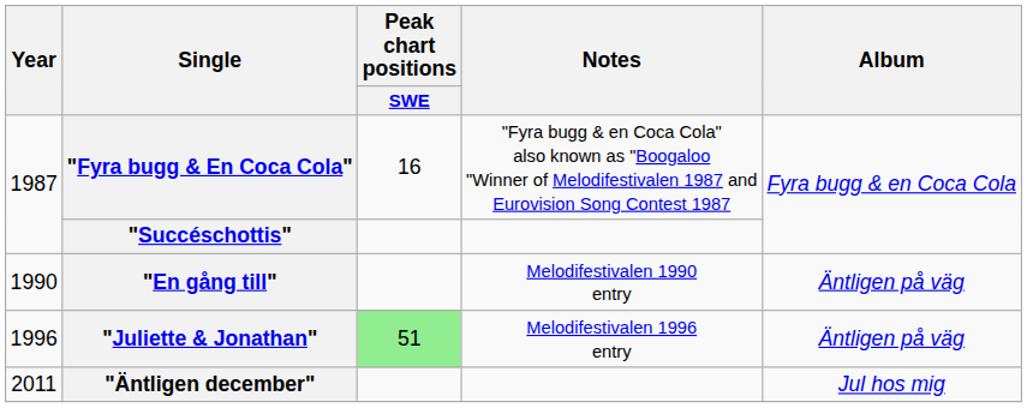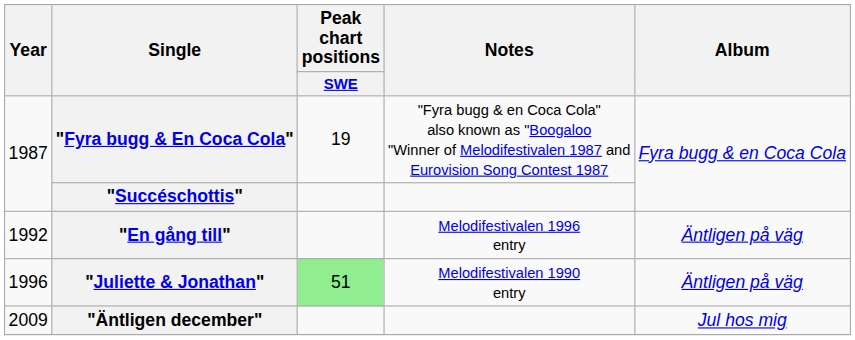 <table class="wikitable plainrowheaders" style="text-align:center;" border="1">
 <tr>
 <th scope="col" rowspan="2">Year</th>
 <th scope="col" rowspan="2">Single</th>
 <th scope="col" colspan="1">Peak chart positions</th>
 <th scope="col" rowspan="2">Notes</th>
 <th scope="col" rowspan="2">Album</th>
 </tr>
 <tr>
 <th scope="col" style="width:3em;font-size:85%;"><a href='#'>SWE</a><br></th>
 </tr>
 <tr>
 <td rowspan=2>1987</td>
 <th scope="row">"<a href='#'>Fyra bugg & En Coca Cola</a>"</th>
-<td>16</td>
+<td>19</td>
 <td><small>"Fyra bugg & en Coca Cola" <br>also known as "<a href='#'>Boogaloo</a><br>"Winner of <a href='#'>Melodifestivalen 1987</a> and <br><a href='#'>Eurovision Song Contest 1987</a></small></td>
 <td rowspan=2><em><a href='#'>Fyra bugg & en Coca Cola</a></em></td>
 </tr>
 <tr>
 <th scope="row">"<a href='#'>Succéschottis</a>"</th>
 <td></td>
 <td></td>
 </tr>
 <tr>
-<td rowspan=1>1990</td>
+<td rowspan=1>1992</td>
 <th scope="row">"<a href='#'>En gång till</a>"</th>
 <td></td>
-<td><small><a href='#'>Melodifestivalen 1990</a> <br> entry </small></td>
+<td><small><a href='#'>Melodifestivalen 1996</a> <br> entry </small></td>
 <td><em><a href='#'>Äntligen på väg</a></em></td>
 </tr>
 <tr>
 <td rowspan=1>1996</td>
 <th scope="row">"<a href='#'>Juliette & Jonathan</a>"</th>
 <td style="background: lightgreen;">51</td>
-<td><small><a href='#'>Melodifestivalen 1996</a> <br> entry </small></td>
+<td><small><a href='#'>Melodifestivalen 1990</a> <br> entry </small></td>
 <td><em><a href='#'>Äntligen på väg</a></em></td>
 </tr>
 <tr>
-<td rowspan=1>2011</td>
+<td rowspan=1>2009</td>
 <th scope="row">"Äntligen december"</th>
 <td></td>
 <td></td>
 <td><em><a href='#'>Jul hos mig</a></em></td>
 </tr>
 <tr>
 </tr>
 </table>
